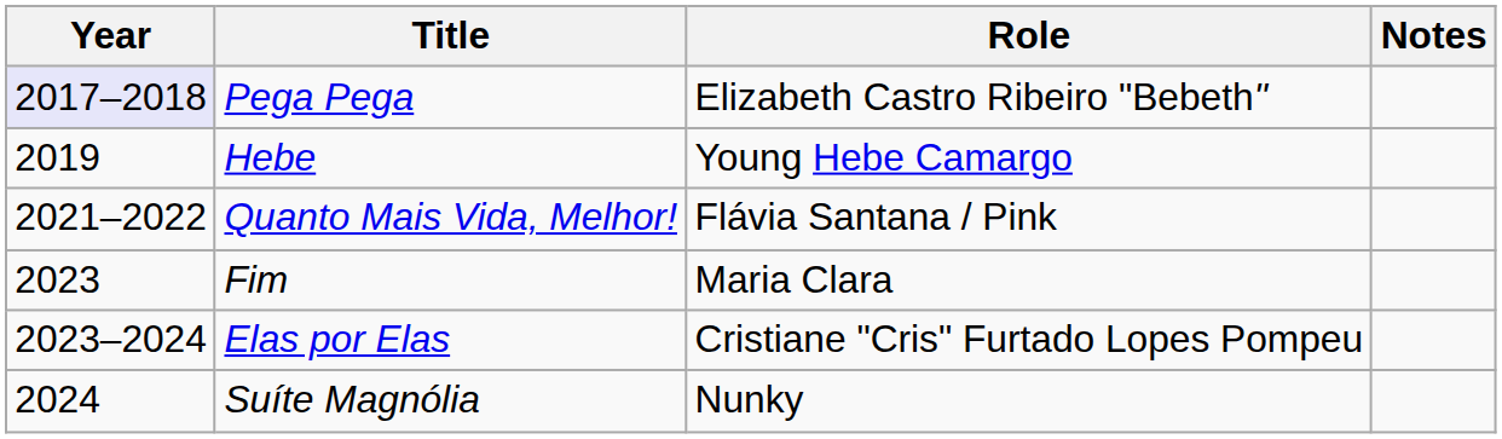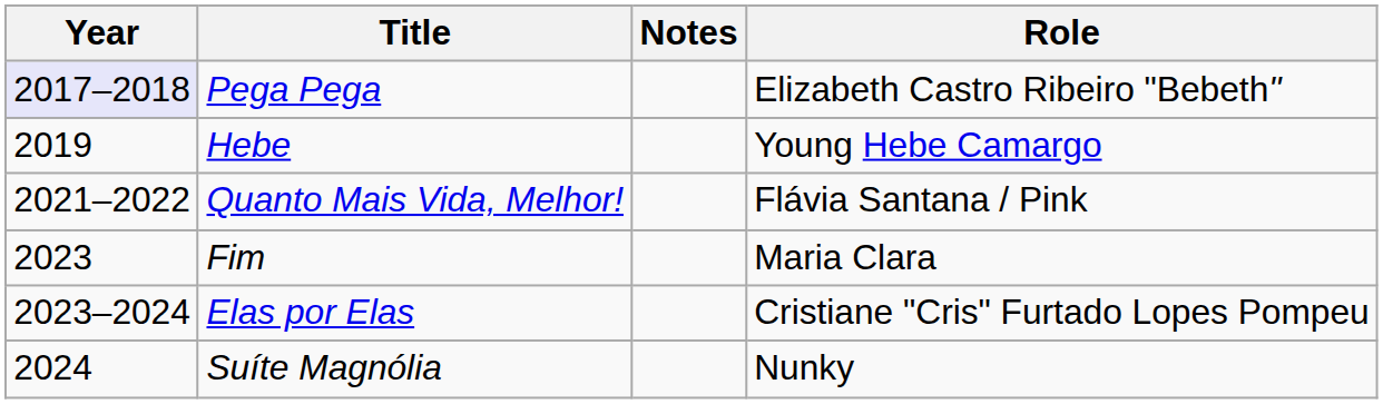 <table class="wikitable">
 <tr>
 <th>Year</th>
 <th>Title</th>
+<th>Notes</th>
 <th>Role</th>
-<th>Notes</th>
 </tr>
 <tr>
 <td style="background: lavender;">2017–2018</td>
 <td><em><a href='#'>Pega Pega</a></em></td>
+<td></td>
 <td>Elizabeth Castro Ribeiro "Bebeth<em>"</em></td>
-<td></td>
 </tr>
 <tr>
 <td>2019</td>
 <td><em><a href='#'>Hebe</a></em></td>
+<td></td>
 <td>Young <a href='#'>Hebe Camargo</a></td>
-<td></td>
 </tr>
 <tr>
 <td>2021–2022</td>
 <td><em><a href='#'>Quanto Mais Vida, Melhor!</a></em></td>
+<td></td>
 <td>Flávia Santana / Pink</td>
-<td></td>
 </tr>
 <tr>
 <td>2023</td>
 <td><em>Fim</em></td>
+<td></td>
 <td>Maria Clara</td>
-<td></td>
 </tr>
 <tr>
 <td>2023–2024</td>
 <td><em><a href='#'>Elas por Elas</a></em></td>
+<td></td>
 <td>Cristiane "Cris" Furtado Lopes Pompeu </td>
-<td></td>
 </tr>
 <tr>
 <td>2024</td>
 <td><em>Suíte Magnólia</em></td>
+<td></td>
 <td>Nunky</td>
-<td></td>
 </tr>
 </table>
